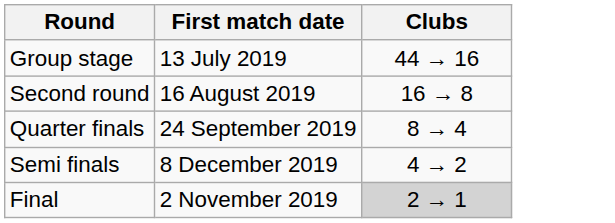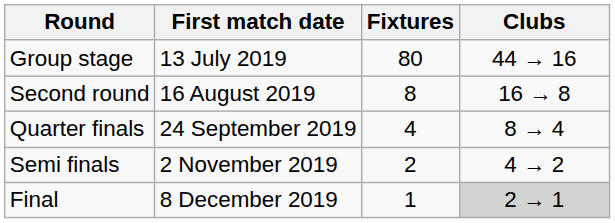 <table class="wikitable">
 <tr>
 <th>Round</th>
 <th>First match date</th>
+<th>Fixtures</th>
 <th width=100>Clubs</th>
 </tr>
 <tr align=center>
 <td align=left>Group stage</td>
 <td align=left>13 July 2019</td>
+<td>80</td>
 <td>44 → 16</td>
 </tr>
 <tr align=center>
 <td align=left>Second round</td>
 <td align=left>16 August 2019</td>
+<td>8</td>
 <td>16 → 8</td>
 </tr>
 <tr align=center>
 <td align=left>Quarter finals</td>
 <td align=left>24 September 2019</td>
+<td>4</td>
 <td>8 → 4</td>
 </tr>
 <tr align=center>
 <td align=left>Semi finals</td>
-<td align=left>8 December 2019</td>
+<td align=left>2 November 2019</td>
+<td>2</td>
 <td>4 → 2</td>
 </tr>
 <tr align=center>
 <td align=left>Final</td>
-<td align=left>2 November 2019</td>
+<td align=left>8 December 2019</td>
+<td>1</td>
 <td style="background: lightgrey;">2 → 1</td>
 </tr>
 </table>
